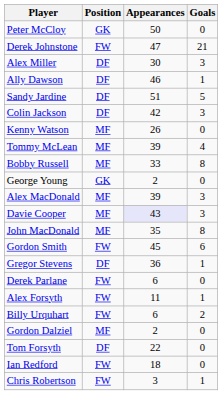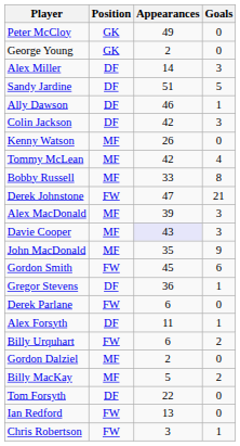 <table class="wikitable sortable" style="text-align: center;">
 <tr>
 <th>Player</th>
 <th>Position</th>
 <th>Appearances</th>
 <th>Goals</th>
 </tr>
 <tr>
 <td align="left"> <a href='#'>Peter McCloy</a></td>
 <td><a href='#'>GK</a></td>
-<td>50</td>
+<td>49</td>
 <td>0</td>
 </tr>
 <tr>
-<td align="left"> <a href='#'>Derek Johnstone</a></td>
-<td><a href='#'>FW</a></td>
-<td>47</td>
-<td>21</td>
+<td align="left"> George Young</td>
+<td><a href='#'>GK</a></td>
+<td>2</td>
+<td>0</td>
 </tr>
 <tr>
 <td align="left"> <a href='#'>Alex Miller</a></td>
 <td><a href='#'>DF</a></td>
-<td>30</td>
+<td>14</td>
 <td>3</td>
+</tr>
+<tr>
+<td align="left"> <a href='#'>Sandy Jardine</a></td>
+<td><a href='#'>DF</a></td>
+<td>51</td>
+<td>5</td>
 </tr>
 <tr>
 <td align="left"> <a href='#'>Ally Dawson</a></td>
 <td><a href='#'>DF</a></td>
 <td>46</td>
 <td>1</td>
-</tr>
-<tr>
-<td align="left"> <a href='#'>Sandy Jardine</a></td>
-<td><a href='#'>DF</a></td>
-<td>51</td>
-<td>5</td>
 </tr>
 <tr>
 <td align="left"> <a href='#'>Colin Jackson</a></td>
 <td><a href='#'>DF</a></td>
 <td>42</td>
 <td>3</td>
 </tr>
 <tr>
 <td align="left"> <a href='#'>Kenny Watson</a></td>
 <td><a href='#'>MF</a></td>
 <td>26</td>
 <td>0</td>
 </tr>
 <tr>
 <td align="left"> <a href='#'>Tommy McLean</a></td>
 <td><a href='#'>MF</a></td>
-<td>39</td>
+<td>42</td>
 <td>4</td>
 </tr>
 <tr>
 <td align="left"> <a href='#'>Bobby Russell</a></td>
 <td><a href='#'>MF</a></td>
 <td>33</td>
 <td>8</td>
 </tr>
 <tr>
-<td align="left"> George Young</td>
-<td><a href='#'>GK</a></td>
-<td>2</td>
-<td>0</td>
+<td align="left"> <a href='#'>Derek Johnstone</a></td>
+<td><a href='#'>FW</a></td>
+<td>47</td>
+<td>21</td>
 </tr>
 <tr>
 <td align="left"> <a href='#'>Alex MacDonald</a></td>
 <td><a href='#'>MF</a></td>
 <td>39</td>
 <td>3</td>
 </tr>
 <tr>
 <td align="left"> <a href='#'>Davie Cooper</a></td>
 <td><a href='#'>MF</a></td>
 <td style="background: lavender;">43</td>
 <td>3</td>
 </tr>
 <tr>
 <td align="left"> <a href='#'>John MacDonald</a></td>
 <td><a href='#'>MF</a></td>
 <td>35</td>
-<td>8</td>
+<td>9</td>
 </tr>
 <tr>
 <td align="left"> <a href='#'>Gordon Smith</a></td>
 <td><a href='#'>FW</a></td>
 <td>45</td>
 <td>6</td>
 </tr>
 <tr>
 <td align="left"> <a href='#'>Gregor Stevens</a></td>
 <td><a href='#'>DF</a></td>
 <td>36</td>
 <td>1</td>
 </tr>
 <tr>
 <td align="left"> <a href='#'>Derek Parlane</a></td>
 <td><a href='#'>FW</a></td>
 <td>6</td>
 <td>0</td>
 </tr>
 <tr>
 <td align="left"> <a href='#'>Alex Forsyth</a></td>
-<td><a href='#'>FW</a></td>
+<td><a href='#'>DF</a></td>
 <td>11</td>
 <td>1</td>
 </tr>
 <tr>
 <td align="left"> <a href='#'>Billy Urquhart</a></td>
 <td><a href='#'>FW</a></td>
 <td>6</td>
 <td>2</td>
 </tr>
 <tr>
 <td align="left"> <a href='#'>Gordon Dalziel</a></td>
 <td><a href='#'>MF</a></td>
 <td>2</td>
 <td>0</td>
 </tr>
 <tr>
+<td align="left"> <a href='#'>Billy MacKay</a></td>
+<td><a href='#'>MF</a></td>
+<td>5</td>
+<td>2</td>
+</tr>
+<tr>
 <td align="left"> <a href='#'>Tom Forsyth</a></td>
 <td><a href='#'>DF</a></td>
 <td>22</td>
 <td>0</td>
 </tr>
 <tr>
 <td align="left"> <a href='#'>Ian Redford</a></td>
 <td><a href='#'>FW</a></td>
-<td>18</td>
+<td>13</td>
 <td>0</td>
 </tr>
 <tr>
 <td align="left"> <a href='#'>Chris Robertson</a></td>
 <td><a href='#'>FW</a></td>
 <td>3</td>
 <td>1</td>
 </tr>
 </table>
